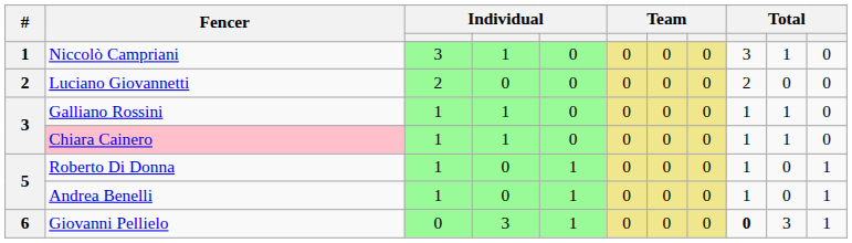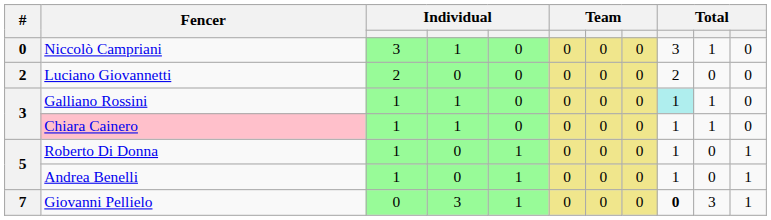 <table class="wikitable" width=45% style="font-size:90%; text-align:center;">
 <tr>
 <th rowspan=2>#</th>
 <th rowspan=2>Fencer</th>
 <th colspan=3>Individual</th>
 <th colspan=3>Team</th>
 <th colspan=3>Total</th>
 </tr>
 <tr>
 <th></th>
 <th></th>
 <th></th>
 <th></th>
 <th></th>
 <th></th>
 <th></th>
 <th></th>
 <th></th>
 </tr>
 <tr>
-<th>1</th>
+<th>0</th>
 <td align=left><a href='#'>Niccolò Campriani</a></td>
 <td bgcolor=PaleGreen>3</td>
 <td bgcolor=PaleGreen>1</td>
 <td bgcolor=PaleGreen>0</td>
 <td bgcolor=Khaki>0</td>
 <td bgcolor=Khaki>0</td>
 <td bgcolor=Khaki>0</td>
 <td>3</td>
 <td>1</td>
 <td>0</td>
 </tr>
 <tr>
 <th>2</th>
 <td align=left><a href='#'>Luciano Giovannetti</a></td>
 <td bgcolor=PaleGreen>2</td>
 <td bgcolor=PaleGreen>0</td>
 <td bgcolor=PaleGreen>0</td>
 <td bgcolor=Khaki>0</td>
 <td bgcolor=Khaki>0</td>
 <td bgcolor=Khaki>0</td>
 <td>2</td>
 <td>0</td>
 <td>0</td>
 </tr>
 <tr>
 <th rowspan=2>3</th>
 <td align=left><a href='#'>Galliano Rossini</a></td>
 <td bgcolor=PaleGreen>1</td>
 <td bgcolor=PaleGreen>1</td>
 <td bgcolor=PaleGreen>0</td>
 <td bgcolor=Khaki>0</td>
 <td bgcolor=Khaki>0</td>
 <td bgcolor=Khaki>0</td>
-<td>1</td>
+<td style="background: paleturquoise;">1</td>
 <td>1</td>
 <td>0</td>
 </tr>
 <tr>
 <td align=left bgcolor=pink><a href='#'>Chiara Cainero</a></td>
 <td bgcolor=PaleGreen>1</td>
 <td bgcolor=PaleGreen>1</td>
 <td bgcolor=PaleGreen>0</td>
 <td bgcolor=Khaki>0</td>
 <td bgcolor=Khaki>0</td>
 <td bgcolor=Khaki>0</td>
 <td>1</td>
 <td>1</td>
 <td>0</td>
 </tr>
 <tr>
 <th rowspan=2>5</th>
 <td align=left><a href='#'>Roberto Di Donna</a></td>
 <td bgcolor=PaleGreen>1</td>
 <td bgcolor=PaleGreen>0</td>
 <td bgcolor=PaleGreen>1</td>
 <td bgcolor=Khaki>0</td>
 <td bgcolor=Khaki>0</td>
 <td bgcolor=Khaki>0</td>
 <td>1</td>
 <td>0</td>
 <td>1</td>
 </tr>
 <tr>
 <td align=left><a href='#'>Andrea Benelli</a></td>
 <td bgcolor=PaleGreen>1</td>
 <td bgcolor=PaleGreen>0</td>
 <td bgcolor=PaleGreen>1</td>
 <td bgcolor=Khaki>0</td>
 <td bgcolor=Khaki>0</td>
 <td bgcolor=Khaki>0</td>
 <td>1</td>
 <td>0</td>
 <td>1</td>
 </tr>
 <tr>
-<th>6</th>
+<th>7</th>
 <td align=left><a href='#'>Giovanni Pellielo</a></td>
 <td bgcolor=PaleGreen>0</td>
 <td bgcolor=PaleGreen>3</td>
 <td bgcolor=PaleGreen>1</td>
 <td bgcolor=Khaki>0</td>
 <td bgcolor=Khaki>0</td>
 <td bgcolor=Khaki>0</td>
 <td><strong>0</strong></td>
 <td>3</td>
 <td>1</td>
 </tr>
 </table>
